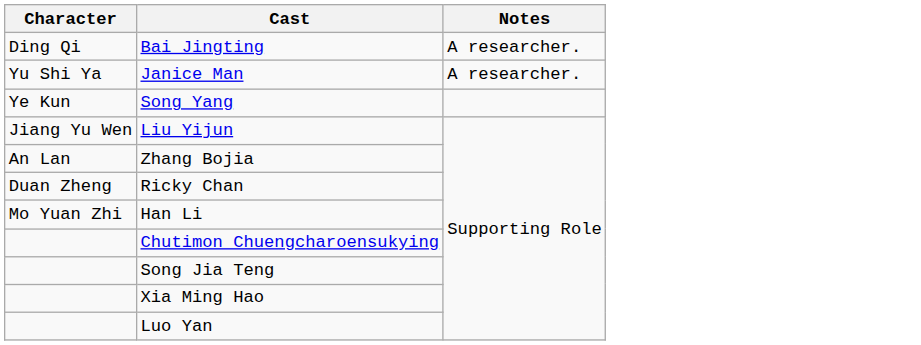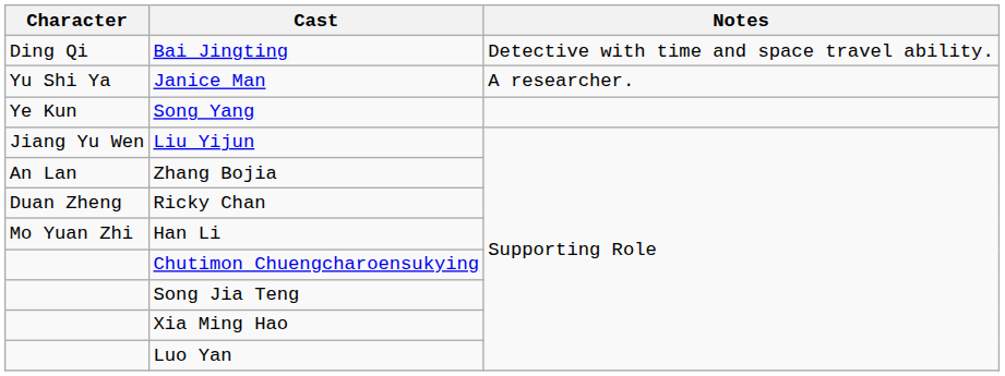 <table class="wikitable">
 <tr>
 <th>Character</th>
 <th>Cast</th>
 <th>Notes</th>
 </tr>
 <tr>
 <td>Ding Qi</td>
 <td><a href='#'>Bai Jingting</a></td>
-<td>A researcher.</td>
+<td>Detective with time and space travel ability.</td>
 </tr>
 <tr>
 <td>Yu Shi Ya</td>
 <td><a href='#'>Janice Man</a></td>
 <td>A researcher.</td>
 </tr>
 <tr>
 <td>Ye Kun</td>
 <td><a href='#'>Song Yang</a></td>
 <td></td>
 </tr>
 <tr>
 <td>Jiang Yu Wen</td>
 <td><a href='#'>Liu Yijun</a></td>
 <td rowspan=8>Supporting Role</td>
 </tr>
 <tr>
 <td>An Lan</td>
 <td>Zhang Bojia</td>
 </tr>
 <tr>
 <td>Duan Zheng</td>
 <td>Ricky Chan</td>
 </tr>
 <tr>
 <td>Mo Yuan Zhi</td>
 <td>Han Li</td>
 </tr>
 <tr>
 <td></td>
 <td><a href='#'>Chutimon Chuengcharoensukying</a></td>
 </tr>
 <tr>
 <td></td>
 <td>Song Jia Teng</td>
 </tr>
 <tr>
 <td></td>
 <td>Xia Ming Hao</td>
 </tr>
 <tr>
 <td></td>
 <td>Luo Yan</td>
 </tr>
 </table>
